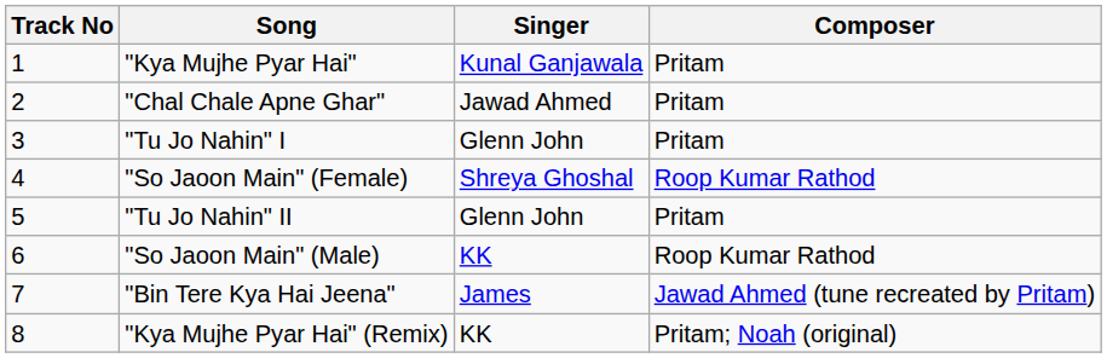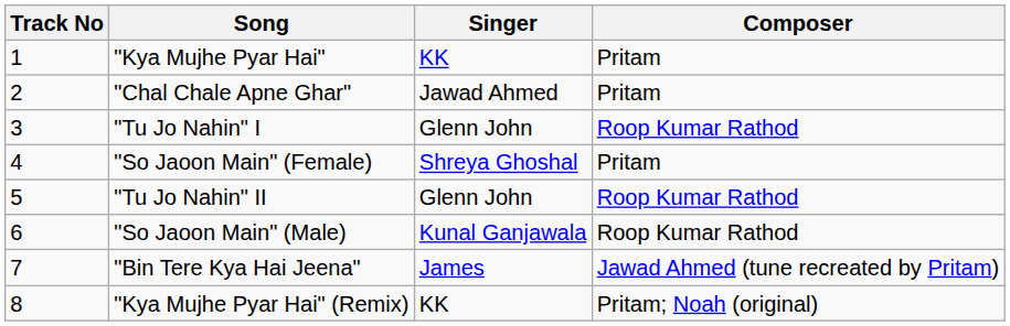 <table class="wikitable tracklist" style="font-size:95%;">
 <tr>
 <th>Track No</th>
 <th>Song</th>
 <th>Singer</th>
 <th>Composer</th>
 </tr>
 <tr>
 <td>1</td>
 <td>"Kya Mujhe Pyar Hai"</td>
-<td><a href='#'>Kunal Ganjawala</a></td>
+<td><a href='#'>KK</a></td>
 <td>Pritam</td>
 </tr>
 <tr>
 <td>2</td>
 <td>"Chal Chale Apne Ghar"</td>
 <td>Jawad Ahmed</td>
 <td>Pritam</td>
 </tr>
 <tr>
 <td>3</td>
 <td>"Tu Jo Nahin" I</td>
 <td>Glenn John</td>
-<td>Pritam</td>
+<td><a href='#'>Roop Kumar Rathod</a></td>
 </tr>
 <tr>
 <td>4</td>
 <td>"So Jaoon Main" (Female)</td>
 <td><a href='#'>Shreya Ghoshal</a></td>
-<td><a href='#'>Roop Kumar Rathod</a></td>
+<td>Pritam</td>
 </tr>
 <tr>
 <td>5</td>
 <td>"Tu Jo Nahin" II</td>
 <td>Glenn John</td>
-<td>Pritam</td>
+<td><a href='#'>Roop Kumar Rathod</a></td>
 </tr>
 <tr>
 <td>6</td>
 <td>"So Jaoon Main" (Male)</td>
-<td><a href='#'>KK</a></td>
+<td><a href='#'>Kunal Ganjawala</a></td>
 <td>Roop Kumar Rathod</td>
 </tr>
 <tr>
 <td>7</td>
 <td>"Bin Tere Kya Hai Jeena"</td>
 <td><a href='#'>James</a></td>
 <td><a href='#'>Jawad Ahmed</a> (tune recreated by <a href='#'>Pritam</a>)</td>
 </tr>
 <tr>
 <td>8</td>
 <td>"Kya Mujhe Pyar Hai" (Remix)</td>
 <td>KK</td>
 <td>Pritam; <a href='#'>Noah</a> (original)</td>
 </tr>
 </table>
